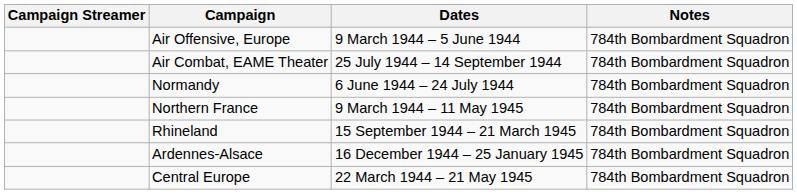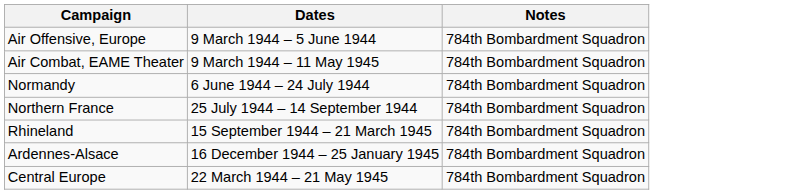 <table class="wikitable">
 <tr style="background:#efefef;">
-<th>Campaign Streamer</th>
 <th>Campaign</th>
 <th>Dates</th>
 <th>Notes</th>
 </tr>
 <tr>
-<td></td>
 <td>Air Offensive, Europe</td>
 <td>9 March 1944 – 5 June 1944</td>
 <td>784th Bombardment Squadron</td>
 </tr>
 <tr>
-<td></td>
 <td>Air Combat, EAME Theater</td>
-<td>25 July 1944 – 14 September 1944</td>
+<td>9 March 1944 – 11 May 1945</td>
 <td>784th Bombardment Squadron</td>
 </tr>
 <tr>
-<td></td>
 <td>Normandy</td>
 <td>6 June 1944 – 24 July 1944</td>
 <td>784th Bombardment Squadron</td>
 </tr>
 <tr>
-<td></td>
 <td>Northern France</td>
-<td>9 March 1944 – 11 May 1945</td>
+<td>25 July 1944 – 14 September 1944</td>
 <td>784th Bombardment Squadron</td>
 </tr>
 <tr>
-<td></td>
 <td>Rhineland</td>
 <td>15 September 1944 – 21 March 1945</td>
 <td>784th Bombardment Squadron</td>
 </tr>
 <tr>
-<td></td>
 <td>Ardennes-Alsace</td>
 <td>16 December 1944 – 25 January 1945</td>
 <td>784th Bombardment Squadron</td>
 </tr>
 <tr>
-<td></td>
 <td>Central Europe</td>
 <td>22 March 1944 – 21 May 1945</td>
 <td>784th Bombardment Squadron</td>
 </tr>
 </table>
